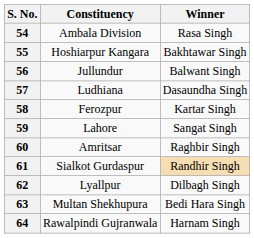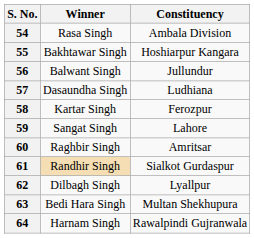 <table class="wikitable" style="text-align:center">
 <tr>
 <th>S. No.</th>
+<th>Winner</th>
 <th>Constituency</th>
-<th>Winner</th>
 </tr>
 <tr>
 <th>54</th>
+<td>Rasa Singh</td>
 <td>Ambala Division</td>
-<td>Rasa Singh</td>
 </tr>
 <tr>
 <th>55</th>
+<td>Bakhtawar Singh</td>
 <td>Hoshiarpur Kangara</td>
-<td>Bakhtawar Singh</td>
 </tr>
 <tr>
 <th>56</th>
+<td>Balwant Singh</td>
 <td>Jullundur</td>
-<td>Balwant Singh</td>
 </tr>
 <tr>
 <th>57</th>
+<td>Dasaundha Singh</td>
 <td>Ludhiana</td>
-<td>Dasaundha Singh</td>
 </tr>
 <tr>
 <th>58</th>
+<td>Kartar Singh</td>
 <td>Ferozpur</td>
-<td>Kartar Singh</td>
 </tr>
 <tr>
 <th>59</th>
+<td>Sangat Singh</td>
 <td>Lahore</td>
-<td>Sangat Singh</td>
 </tr>
 <tr>
 <th>60</th>
+<td>Raghbir Singh</td>
 <td>Amritsar</td>
-<td>Raghbir Singh</td>
 </tr>
 <tr>
 <th>61</th>
+<td bgcolor=wheat>Randhir Singh</td>
 <td>Sialkot Gurdaspur</td>
-<td bgcolor=wheat>Randhir Singh</td>
 </tr>
 <tr>
 <th>62</th>
+<td>Dilbagh Singh</td>
 <td>Lyallpur</td>
-<td>Dilbagh Singh</td>
 </tr>
 <tr>
 <th>63</th>
+<td>Bedi Hara Singh</td>
 <td>Multan Shekhupura</td>
-<td>Bedi Hara Singh</td>
 </tr>
 <tr>
 <th>64</th>
+<td>Harnam Singh</td>
 <td>Rawalpindi Gujranwala</td>
-<td>Harnam Singh</td>
 </tr>
 </table>
